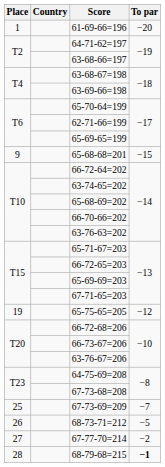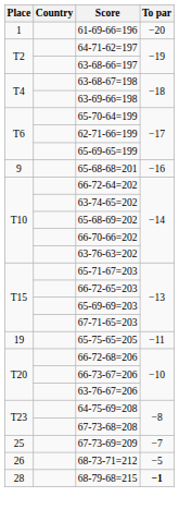 <table class="wikitable" style="font-size:95%;">
 <tr>
 <th>Place</th>
 <th>Country</th>
 <th>Score</th>
 <th>To par</th>
 </tr>
 <tr>
 <td align=center>1</td>
 <td></td>
 <td>61-69-66=196</td>
 <td align=center>−20</td>
 </tr>
 <tr>
 <td rowspan=2 align=center>T2</td>
 <td></td>
 <td>64-71-62=197</td>
 <td rowspan=2 align=center>−19</td>
 </tr>
 <tr>
 <td></td>
 <td>63-68-66=197</td>
 </tr>
 <tr>
 <td rowspan=2 align=center>T4</td>
 <td></td>
 <td>63-68-67=198</td>
 <td rowspan=2 align=center>−18</td>
 </tr>
 <tr>
 <td></td>
 <td>63-69-66=198</td>
 </tr>
 <tr>
 <td rowspan=3 align=center>T6</td>
 <td></td>
 <td>65-70-64=199</td>
 <td rowspan=3 align=center>−17</td>
 </tr>
 <tr>
 <td></td>
 <td>62-71-66=199</td>
 </tr>
 <tr>
 <td></td>
 <td>65-69-65=199</td>
 </tr>
 <tr>
 <td align=center>9</td>
 <td></td>
 <td>65-68-68=201</td>
-<td align=center>−15</td>
+<td align=center>−16</td>
 </tr>
 <tr>
 <td rowspan=5 align=center>T10</td>
 <td></td>
 <td>66-72-64=202</td>
 <td rowspan=5 align=center>−14</td>
 </tr>
 <tr>
 <td></td>
 <td>63-74-65=202</td>
 </tr>
 <tr>
 <td></td>
 <td>65-68-69=202</td>
 </tr>
 <tr>
 <td></td>
 <td>66-70-66=202</td>
 </tr>
 <tr>
 <td></td>
 <td>63-76-63=202</td>
 </tr>
 <tr>
 <td rowspan=4 align=center>T15</td>
 <td></td>
 <td>65-71-67=203</td>
 <td rowspan=4 align=center>−13</td>
 </tr>
 <tr>
 <td></td>
 <td>66-72-65=203</td>
 </tr>
 <tr>
 <td></td>
 <td>65-69-69=203</td>
 </tr>
 <tr>
 <td></td>
 <td>67-71-65=203</td>
 </tr>
 <tr>
 <td align=center>19</td>
 <td></td>
 <td>65-75-65=205</td>
-<td align=center>−12</td>
+<td align=center>−11</td>
 </tr>
 <tr>
 <td rowspan=3 align=center>T20</td>
 <td></td>
 <td>66-72-68=206</td>
 <td rowspan=3 align=center>−10</td>
 </tr>
 <tr>
 <td></td>
 <td>66-73-67=206</td>
 </tr>
 <tr>
 <td></td>
 <td>63-76-67=206</td>
 </tr>
 <tr>
 <td rowspan=2 align=center>T23</td>
 <td></td>
 <td>64-75-69=208</td>
 <td rowspan=2 align=center>−8</td>
 </tr>
 <tr>
 <td></td>
 <td>67-73-68=208</td>
 </tr>
 <tr>
 <td align=center>25</td>
 <td></td>
 <td>67-73-69=209</td>
 <td align=center>−7</td>
 </tr>
 <tr>
 <td align=center>26</td>
 <td></td>
 <td>68-73-71=212</td>
 <td align=center>−5</td>
 </tr>
 <tr>
-<td align=center>27</td>
-<td></td>
-<td>67-77-70=214</td>
-<td align=center>−2</td>
-</tr>
-<tr>
 <td align=center>28</td>
 <td></td>
 <td>68-79-68=215</td>
 <td align=center><strong>−1</strong></td>
 </tr>
 </table>
